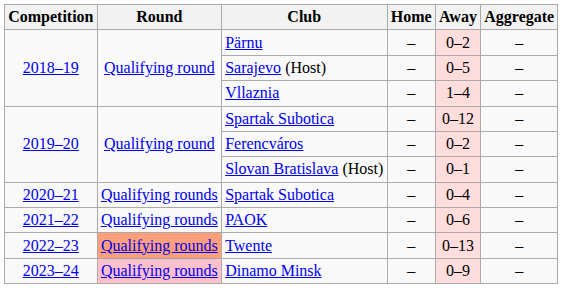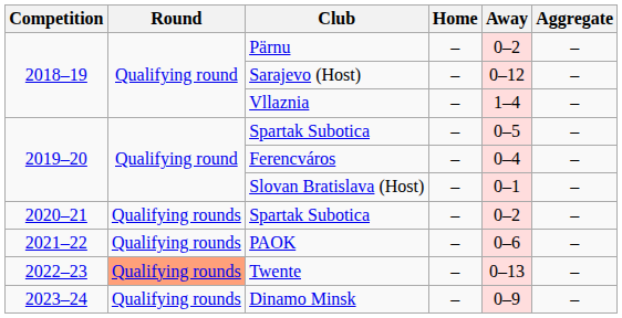 <table class="wikitable">
 <tr>
 <th>Competition</th>
 <th>Round</th>
 <th>Club</th>
 <th>Home</th>
 <th>Away</th>
 <th>Aggregate</th>
 </tr>
 <tr align=center>
 <td rowspan=3><a href='#'>2018–19</a></td>
 <td rowspan=3><a href='#'>Qualifying round</a></td>
 <td align=left> <a href='#'>Pärnu</a></td>
 <td>–</td>
 <td bgcolor=#ffdddd>0–2</td>
 <td>–</td>
 </tr>
 <tr align=center>
 <td align=left> <a href='#'>Sarajevo</a> (Host)</td>
 <td>–</td>
-<td bgcolor=#ffdddd>0–5</td>
+<td bgcolor=#ffdddd>0–12</td>
 <td>–</td>
 </tr>
 <tr align=center>
 <td align=left> <a href='#'>Vllaznia</a></td>
 <td>–</td>
 <td bgcolor=#ffdddd>1–4</td>
 <td>–</td>
 </tr>
 <tr align=center>
 <td rowspan=3><a href='#'>2019–20</a></td>
 <td rowspan=3><a href='#'>Qualifying round</a></td>
 <td align=left> <a href='#'>Spartak Subotica</a></td>
 <td>–</td>
-<td bgcolor=#ffdddd>0–12</td>
+<td bgcolor=#ffdddd>0–5</td>
 <td>–</td>
 </tr>
 <tr align=center>
 <td align=left> <a href='#'>Ferencváros</a></td>
 <td>–</td>
-<td bgcolor=#ffdddd>0–2</td>
+<td bgcolor=#ffdddd>0–4</td>
 <td>–</td>
 </tr>
 <tr align=center>
 <td align=left> <a href='#'>Slovan Bratislava</a> (Host)</td>
 <td>–</td>
 <td bgcolor=#ffdddd>0–1</td>
 <td>–</td>
 </tr>
 <tr align=center>
 <td rowspan=1><a href='#'>2020–21</a></td>
 <td rowspan=1><a href='#'>Qualifying rounds</a></td>
 <td align=left> <a href='#'>Spartak Subotica</a></td>
 <td>–</td>
-<td bgcolor=#ffdddd>0–4</td>
+<td bgcolor=#ffdddd>0–2</td>
 <td>–</td>
 </tr>
 <tr align=center>
 <td rowspan=1><a href='#'>2021–22</a></td>
 <td rowspan=1><a href='#'>Qualifying rounds</a></td>
 <td align=left> <a href='#'>PAOK</a></td>
 <td>–</td>
 <td bgcolor=#ffdddd>0–6</td>
 <td>–</td>
 </tr>
 <tr align=center>
 <td rowspan=1><a href='#'>2022–23</a></td>
 <td rowspan=1 style="background: lightsalmon;"><a href='#'>Qualifying rounds</a></td>
 <td align=left> <a href='#'>Twente</a></td>
 <td>–</td>
 <td bgcolor=#ffdddd>0–13</td>
 <td>–</td>
 </tr>
 <tr align=center>
 <td rowspan=1><a href='#'>2023–24</a></td>
-<td rowspan=1 style="background: pink;"><a href='#'>Qualifying rounds</a></td>
+<td rowspan=1><a href='#'>Qualifying rounds</a></td>
 <td align=left> <a href='#'>Dinamo Minsk</a></td>
 <td>–</td>
 <td bgcolor=#ffdddd>0–9</td>
 <td>–</td>
 </tr>
 </table>
